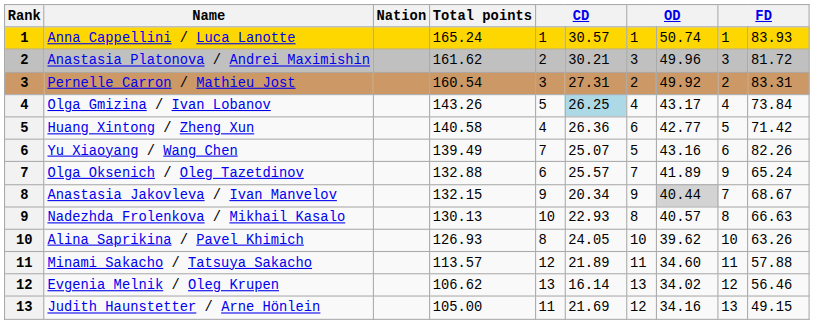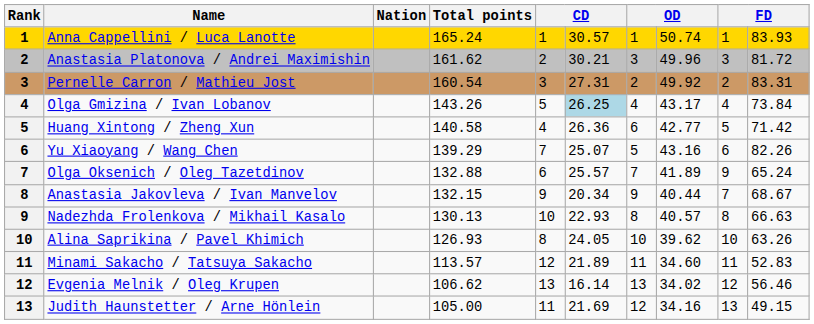 <table class="wikitable sortable">
 <tr>
 <th>Rank</th>
 <th>Name</th>
 <th>Nation</th>
 <th>Total points</th>
 <th colspan="2" width="80px"><a href='#'>CD</a></th>
 <th colspan="2" width="80px"><a href='#'>OD</a></th>
 <th colspan="2" width="80px"><a href='#'>FD</a></th>
 </tr>
 <tr bgcolor="gold">
 <td align="center"><strong>1</strong></td>
 <td><a href='#'>Anna Cappellini</a> / <a href='#'>Luca Lanotte</a></td>
 <td></td>
 <td>165.24</td>
 <td>1</td>
 <td>30.57</td>
 <td>1</td>
 <td>50.74</td>
 <td>1</td>
 <td>83.93</td>
 </tr>
 <tr bgcolor="silver">
 <td align="center"><strong>2</strong></td>
 <td><a href='#'>Anastasia Platonova</a> / <a href='#'>Andrei Maximishin</a></td>
 <td></td>
 <td>161.62</td>
 <td>2</td>
 <td>30.21</td>
 <td>3</td>
 <td>49.96</td>
 <td>3</td>
 <td>81.72</td>
 </tr>
 <tr bgcolor="cc9966">
 <td align="center"><strong>3</strong></td>
 <td><a href='#'>Pernelle Carron</a> / <a href='#'>Mathieu Jost</a></td>
 <td></td>
 <td>160.54</td>
 <td>3</td>
 <td>27.31</td>
 <td>2</td>
 <td>49.92</td>
 <td>2</td>
 <td>83.31</td>
 </tr>
 <tr>
 <th>4</th>
 <td><a href='#'>Olga Gmizina</a> / <a href='#'>Ivan Lobanov</a></td>
 <td></td>
 <td>143.26</td>
 <td>5</td>
 <td style="background: lightblue;">26.25</td>
 <td>4</td>
 <td>43.17</td>
 <td>4</td>
 <td>73.84</td>
 </tr>
 <tr>
 <th>5</th>
 <td><a href='#'>Huang Xintong</a> / <a href='#'>Zheng Xun</a></td>
 <td></td>
 <td>140.58</td>
 <td>4</td>
 <td>26.36</td>
 <td>6</td>
 <td>42.77</td>
 <td>5</td>
 <td>71.42</td>
 </tr>
 <tr>
 <th>6</th>
 <td><a href='#'>Yu Xiaoyang</a> / <a href='#'>Wang Chen</a></td>
 <td></td>
-<td>139.49</td>
+<td>139.29</td>
 <td>7</td>
 <td>25.07</td>
 <td>5</td>
 <td>43.16</td>
 <td>6</td>
 <td>82.26</td>
 </tr>
 <tr>
 <th>7</th>
 <td><a href='#'>Olga Oksenich</a> / <a href='#'>Oleg Tazetdinov</a></td>
 <td></td>
 <td>132.88</td>
 <td>6</td>
 <td>25.57</td>
 <td>7</td>
 <td>41.89</td>
 <td>9</td>
 <td>65.24</td>
 </tr>
 <tr>
 <th>8</th>
 <td><a href='#'>Anastasia Jakovleva</a> / <a href='#'>Ivan Manvelov</a></td>
 <td></td>
 <td>132.15</td>
 <td>9</td>
 <td>20.34</td>
 <td>9</td>
-<td style="background: lightgrey;">40.44</td>
+<td>40.44</td>
 <td>7</td>
 <td>68.67</td>
 </tr>
 <tr>
 <th>9</th>
 <td><a href='#'>Nadezhda Frolenkova</a> / <a href='#'>Mikhail Kasalo</a></td>
 <td></td>
 <td>130.13</td>
 <td>10</td>
 <td>22.93</td>
 <td>8</td>
 <td>40.57</td>
 <td>8</td>
 <td>66.63</td>
 </tr>
 <tr>
 <th>10</th>
 <td><a href='#'>Alina Saprikina</a> / <a href='#'>Pavel Khimich</a></td>
 <td></td>
 <td>126.93</td>
 <td>8</td>
 <td>24.05</td>
 <td>10</td>
 <td>39.62</td>
 <td>10</td>
 <td>63.26</td>
 </tr>
 <tr>
 <th>11</th>
 <td><a href='#'>Minami Sakacho</a> / <a href='#'>Tatsuya Sakacho</a></td>
 <td></td>
 <td>113.57</td>
 <td>12</td>
 <td>21.89</td>
 <td>11</td>
 <td>34.60</td>
 <td>11</td>
-<td>57.88</td>
+<td>52.83</td>
 </tr>
 <tr>
 <th>12</th>
 <td><a href='#'>Evgenia Melnik</a> / <a href='#'>Oleg Krupen</a></td>
 <td></td>
 <td>106.62</td>
 <td>13</td>
 <td>16.14</td>
 <td>13</td>
 <td>34.02</td>
 <td>12</td>
 <td>56.46</td>
 </tr>
 <tr>
 <th>13</th>
 <td><a href='#'>Judith Haunstetter</a> / <a href='#'>Arne Hönlein</a></td>
 <td></td>
 <td>105.00</td>
 <td>11</td>
 <td>21.69</td>
 <td>12</td>
 <td>34.16</td>
 <td>13</td>
 <td>49.15</td>
 </tr>
 </table>
